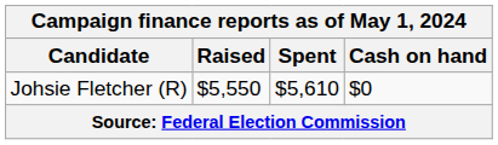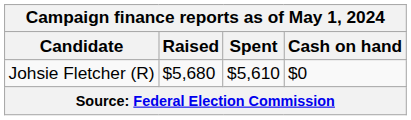 <table class="wikitable sortable">
 <tr>
 <th colspan=4>Campaign finance reports as of May 1, 2024</th>
 </tr>
 <tr style="text-align:center;">
 <th>Candidate</th>
 <th>Raised</th>
 <th>Spent</th>
 <th>Cash on hand</th>
 </tr>
 <tr>
 <td>Johsie Fletcher (R)</td>
-<td>$5,550</td>
+<td>$5,680</td>
 <td>$5,610</td>
 <td>$0</td>
 </tr>
 <tr>
 <th colspan="4"><small>Source: <a href='#'>Federal Election Commission</a></small></th>
 </tr>
 </table>
